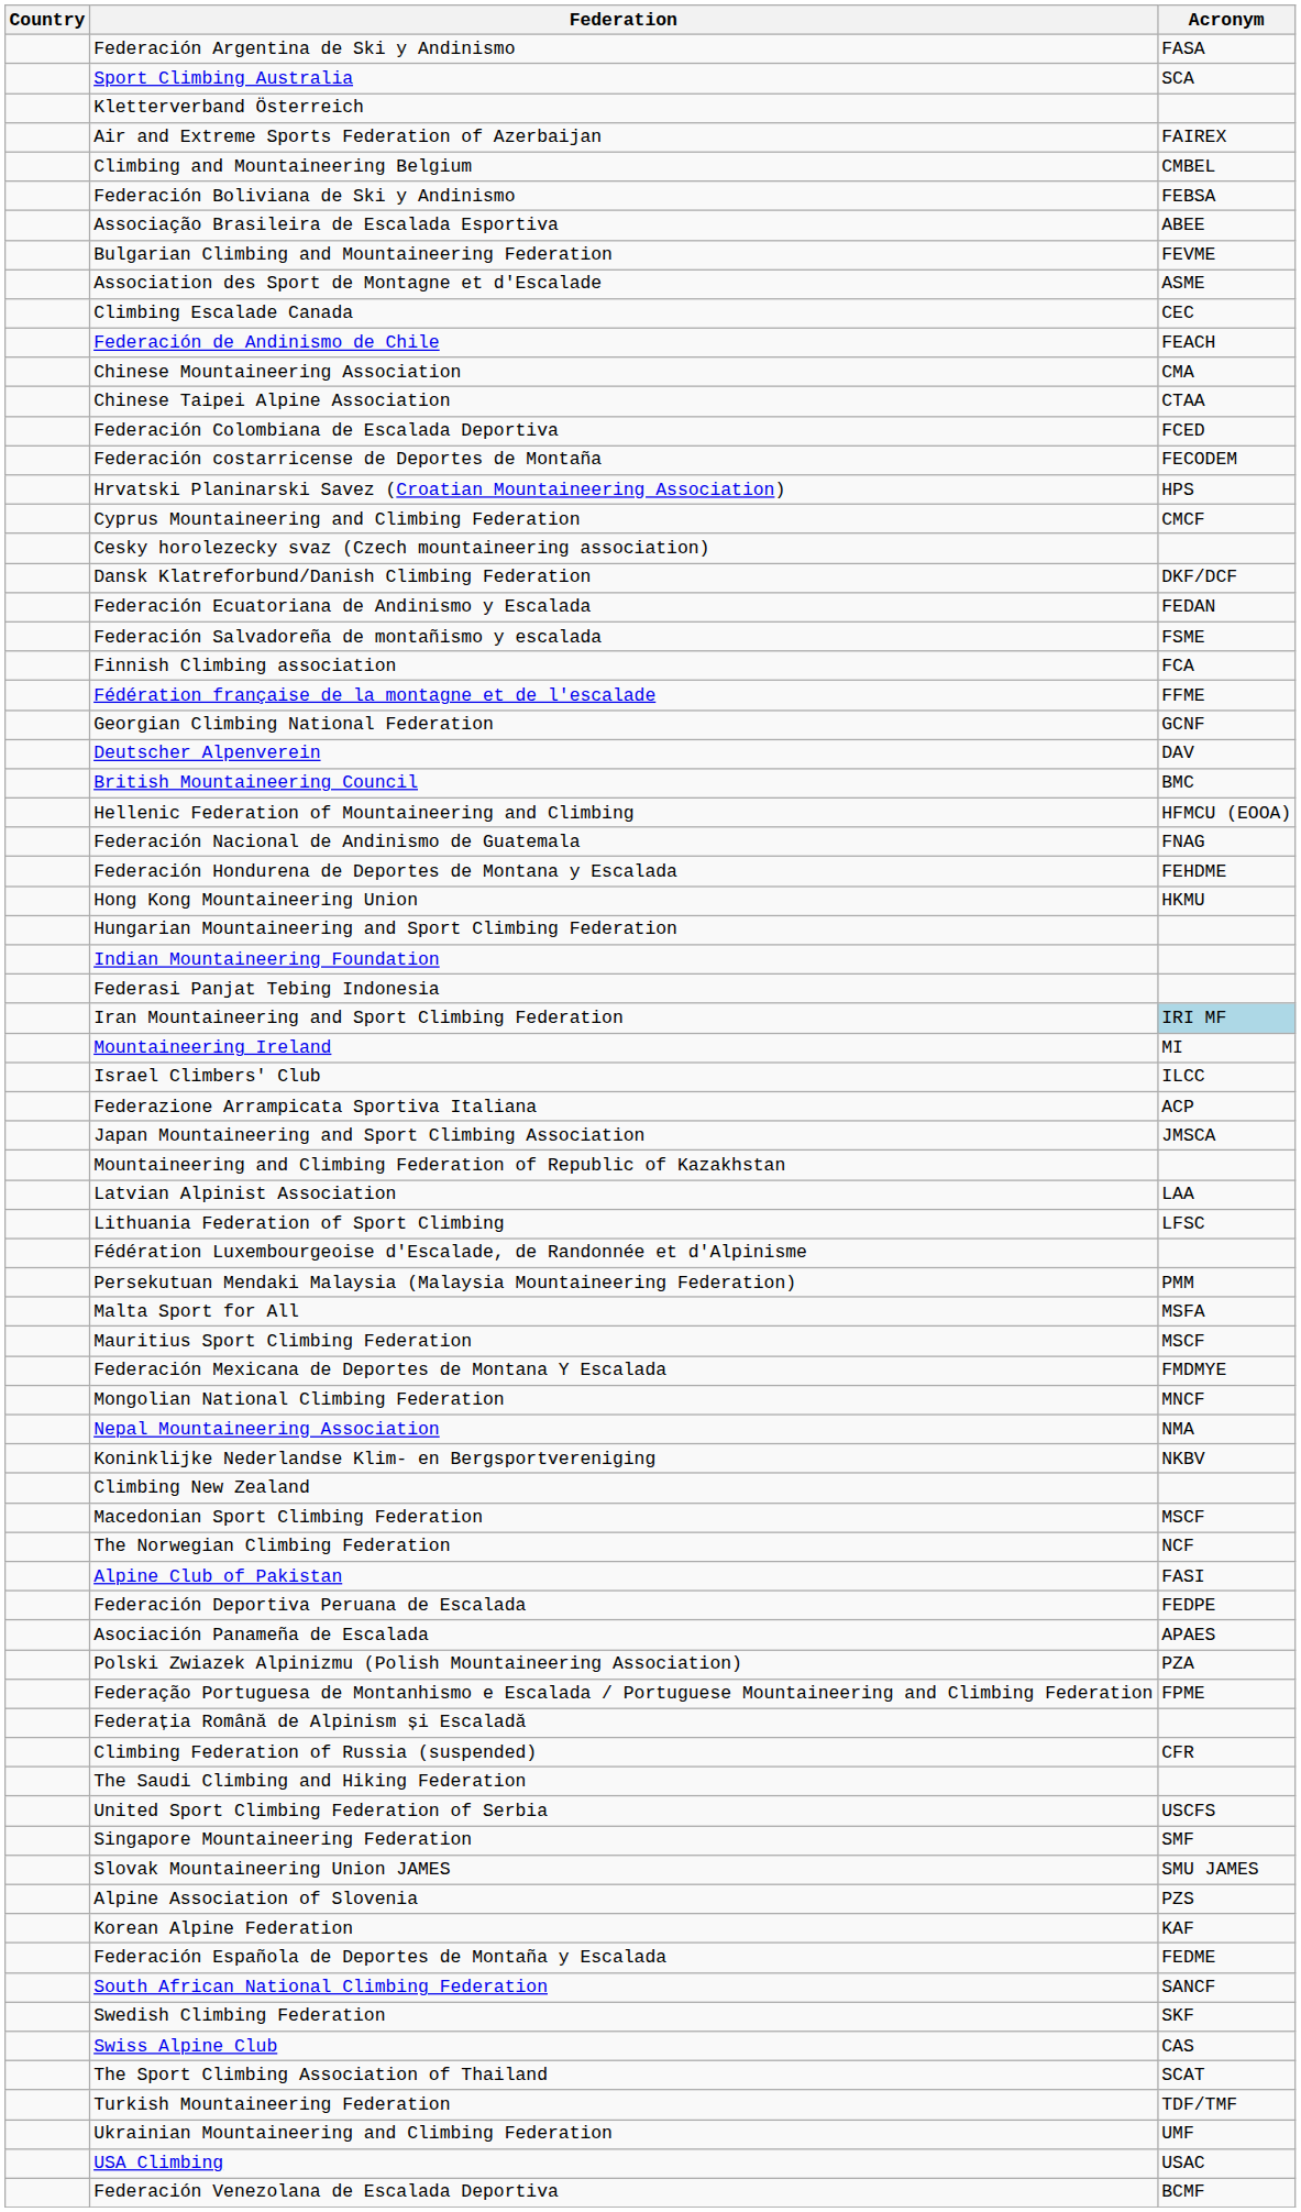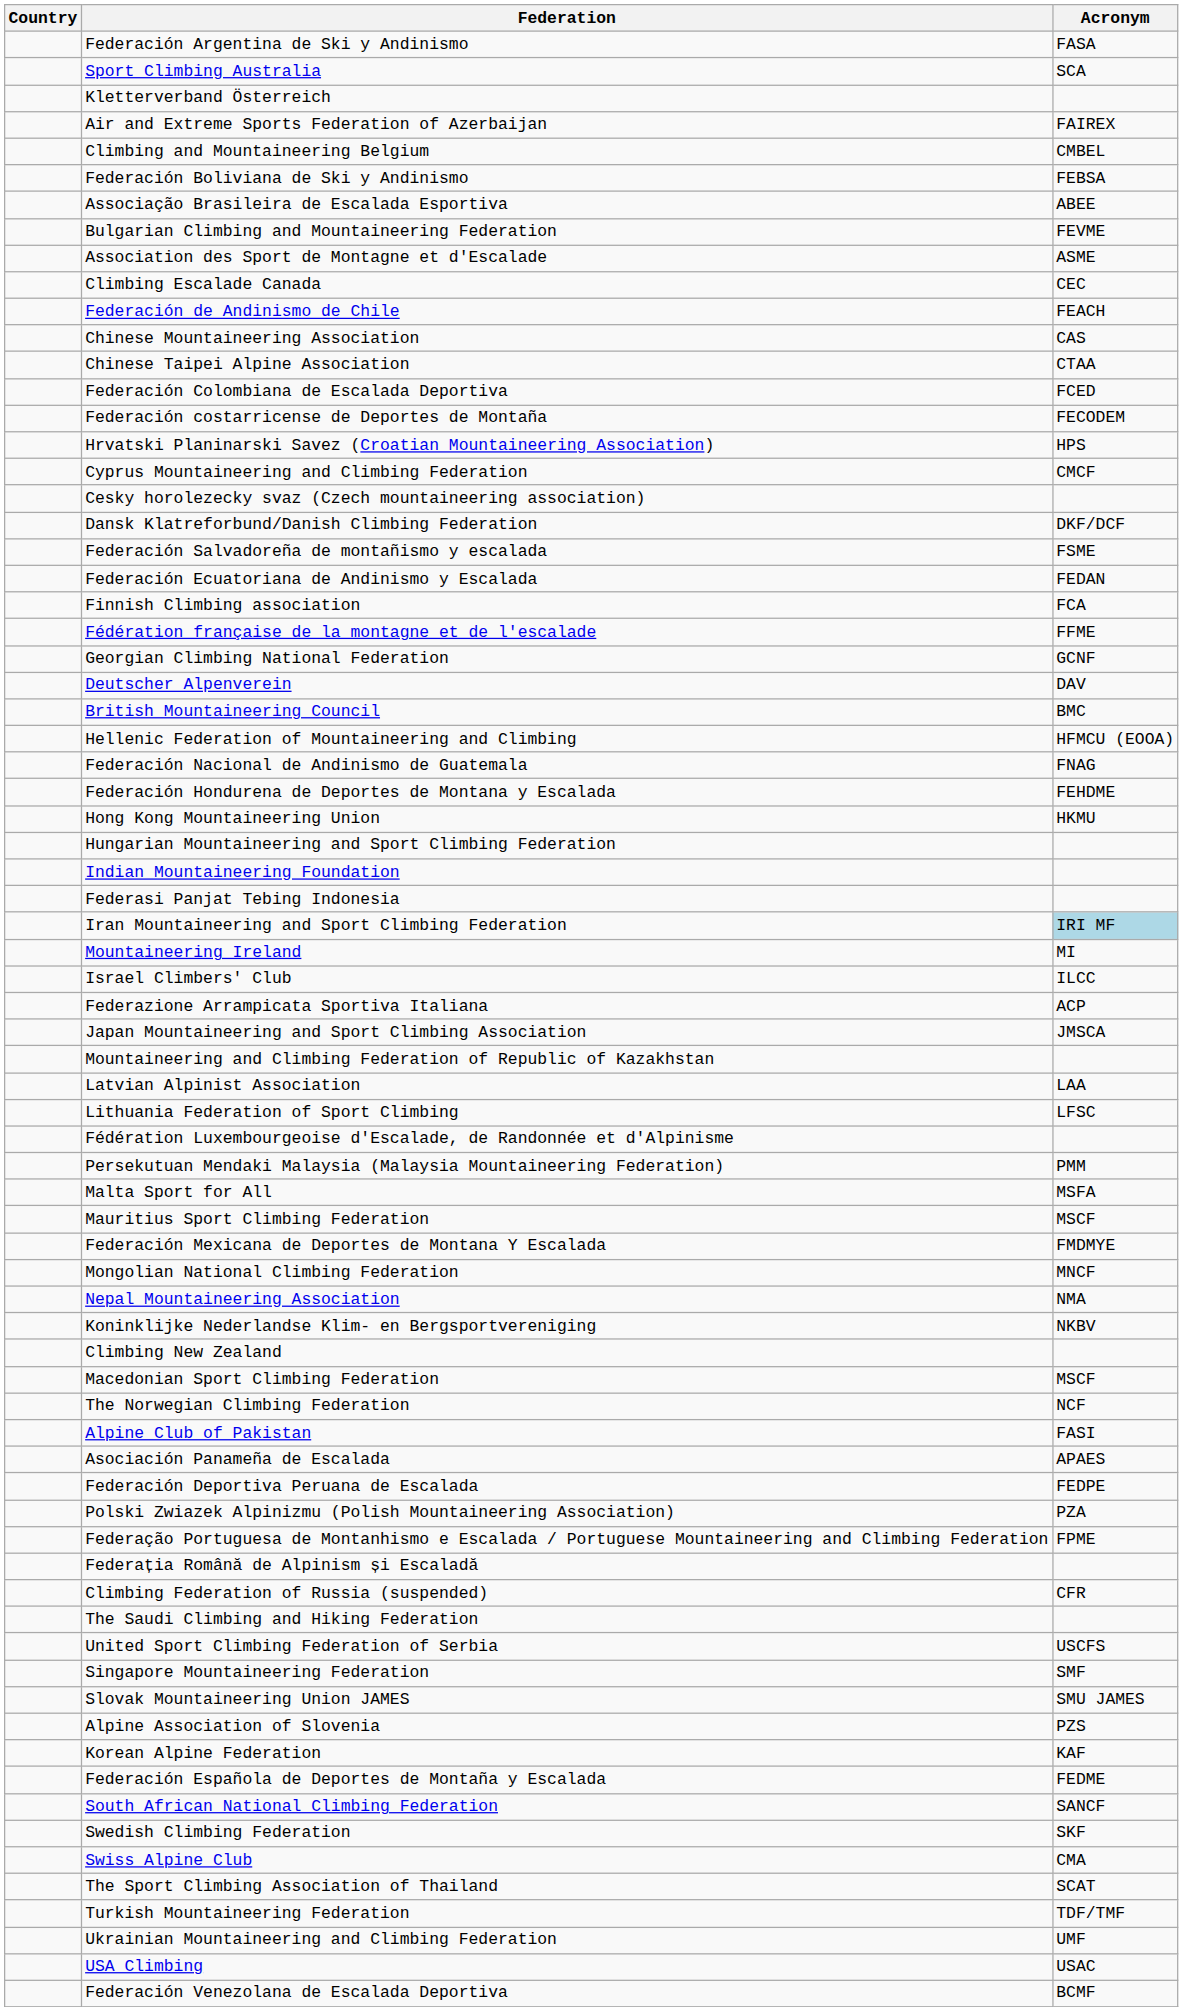 <table class="wikitable">
 <tr>
 <th>Country</th>
 <th>Federation</th>
 <th>Acronym</th>
 </tr>
 <tr>
 <td></td>
 <td>Federación Argentina de Ski y Andinismo</td>
 <td>FASA</td>
 </tr>
 <tr>
 <td></td>
 <td><a href='#'>Sport Climbing Australia</a></td>
 <td>SCA</td>
 </tr>
 <tr>
 <td></td>
 <td>Kletterverband Österreich</td>
 <td></td>
 </tr>
 <tr>
 <td></td>
 <td>Air and Extreme Sports Federation of Azerbaijan</td>
 <td>FAIREX</td>
 </tr>
 <tr>
 <td></td>
 <td>Climbing and Mountaineering Belgium</td>
 <td>CMBEL</td>
 </tr>
 <tr>
 <td></td>
 <td>Federación Boliviana de Ski y Andinismo</td>
 <td>FEBSA</td>
 </tr>
 <tr>
 <td></td>
 <td>Associação Brasileira de Escalada Esportiva</td>
 <td>ABEE</td>
 </tr>
 <tr>
 <td></td>
 <td>Bulgarian Climbing and Mountaineering Federation</td>
 <td>FEVME</td>
 </tr>
 <tr>
 <td></td>
 <td>Association des Sport de Montagne et d'Escalade</td>
 <td>ASME</td>
 </tr>
 <tr>
 <td></td>
 <td>Climbing Escalade Canada</td>
 <td>CEC</td>
 </tr>
 <tr>
 <td></td>
 <td><a href='#'>Federación de Andinismo de Chile</a></td>
 <td>FEACH</td>
 </tr>
 <tr>
 <td></td>
 <td>Chinese Mountaineering Association</td>
-<td>CMA</td>
+<td>CAS</td>
 </tr>
 <tr>
 <td></td>
 <td>Chinese Taipei Alpine Association</td>
 <td>CTAA</td>
 </tr>
 <tr>
 <td></td>
 <td>Federación Colombiana de Escalada Deportiva</td>
 <td>FCED</td>
 </tr>
 <tr>
 <td></td>
 <td>Federación costarricense de Deportes de Montaña</td>
 <td>FECODEM</td>
 </tr>
 <tr>
 <td></td>
 <td>Hrvatski Planinarski Savez (<a href='#'>Croatian Mountaineering Association</a>)</td>
 <td>HPS</td>
 </tr>
 <tr>
 <td></td>
 <td>Cyprus Mountaineering and Climbing Federation</td>
 <td>CMCF</td>
 </tr>
 <tr>
 <td></td>
 <td>Cesky horolezecky svaz (Czech mountaineering association)</td>
 <td></td>
 </tr>
 <tr>
 <td></td>
 <td>Dansk Klatreforbund/Danish Climbing Federation</td>
 <td>DKF/DCF</td>
 </tr>
 <tr>
 <td></td>
-<td>Federación Ecuatoriana de Andinismo y Escalada</td>
-<td>FEDAN</td>
+<td>Federación Salvadoreña de montañismo y escalada</td>
+<td>FSME</td>
 </tr>
 <tr>
 <td></td>
-<td>Federación Salvadoreña de montañismo y escalada</td>
-<td>FSME</td>
+<td>Federación Ecuatoriana de Andinismo y Escalada</td>
+<td>FEDAN</td>
 </tr>
 <tr>
 <td></td>
 <td>Finnish Climbing association</td>
 <td>FCA</td>
 </tr>
 <tr>
 <td></td>
 <td><a href='#'>Fédération française de la montagne et de l'escalade</a></td>
 <td>FFME</td>
 </tr>
 <tr>
 <td></td>
 <td>Georgian Climbing National Federation</td>
 <td>GCNF</td>
 </tr>
 <tr>
 <td></td>
 <td><a href='#'>Deutscher Alpenverein</a></td>
 <td>DAV</td>
 </tr>
 <tr>
 <td></td>
 <td><a href='#'>British Mountaineering Council</a></td>
 <td>BMC</td>
 </tr>
 <tr>
 <td></td>
 <td>Hellenic Federation of Mountaineering and Climbing</td>
 <td>HFMCU (EOOA)</td>
 </tr>
 <tr>
 <td></td>
 <td>Federación Nacional de Andinismo de Guatemala</td>
 <td>FNAG</td>
 </tr>
 <tr>
 <td></td>
 <td>Federación Hondurena de Deportes de Montana y Escalada</td>
 <td>FEHDME</td>
 </tr>
 <tr>
 <td></td>
 <td>Hong Kong Mountaineering Union</td>
 <td>HKMU</td>
 </tr>
 <tr>
 <td></td>
 <td>Hungarian Mountaineering and Sport Climbing Federation</td>
 <td></td>
 </tr>
 <tr>
 <td></td>
 <td><a href='#'>Indian Mountaineering Foundation</a></td>
 <td></td>
 </tr>
 <tr>
 <td></td>
 <td>Federasi Panjat Tebing Indonesia</td>
 <td></td>
 </tr>
 <tr>
 <td></td>
 <td>Iran Mountaineering and Sport Climbing Federation</td>
 <td style="background: lightblue;">IRI MF</td>
 </tr>
 <tr>
 <td></td>
 <td><a href='#'>Mountaineering Ireland</a></td>
 <td>MI</td>
 </tr>
 <tr>
 <td></td>
 <td>Israel Climbers' Club</td>
 <td>ILCC</td>
 </tr>
 <tr>
 <td></td>
 <td>Federazione Arrampicata Sportiva Italiana</td>
 <td>ACP</td>
 </tr>
 <tr>
 <td></td>
 <td>Japan Mountaineering and Sport Climbing Association</td>
 <td>JMSCA</td>
 </tr>
 <tr>
 <td></td>
 <td>Mountaineering and Climbing Federation of Republic of Kazakhstan</td>
 <td></td>
 </tr>
 <tr>
 <td></td>
 <td>Latvian Alpinist Association</td>
 <td>LAA</td>
 </tr>
 <tr>
 <td></td>
 <td>Lithuania Federation of Sport Climbing</td>
 <td>LFSC</td>
 </tr>
 <tr>
 <td></td>
 <td>Fédération Luxembourgeoise d'Escalade, de Randonnée et d'Alpinisme</td>
 <td></td>
 </tr>
 <tr>
 <td></td>
 <td>Persekutuan Mendaki Malaysia (Malaysia Mountaineering Federation)</td>
 <td>PMM</td>
 </tr>
 <tr>
 <td></td>
 <td>Malta Sport for All</td>
 <td>MSFA</td>
 </tr>
 <tr>
 <td></td>
 <td>Mauritius Sport Climbing Federation</td>
 <td>MSCF</td>
 </tr>
 <tr>
 <td></td>
 <td>Federación Mexicana de Deportes de Montana Y Escalada</td>
 <td>FMDMYE</td>
 </tr>
 <tr>
 <td></td>
 <td>Mongolian National Climbing Federation</td>
 <td>MNCF</td>
 </tr>
 <tr>
 <td></td>
 <td><a href='#'>Nepal Mountaineering Association</a></td>
 <td>NMA</td>
 </tr>
 <tr>
 <td></td>
 <td>Koninklijke Nederlandse Klim- en Bergsportvereniging</td>
 <td>NKBV</td>
 </tr>
 <tr>
 <td></td>
 <td>Climbing New Zealand</td>
 <td></td>
 </tr>
 <tr>
 <td></td>
 <td>Macedonian Sport Climbing Federation</td>
 <td>MSCF</td>
 </tr>
 <tr>
 <td></td>
 <td>The Norwegian Climbing Federation</td>
 <td>NCF</td>
 </tr>
 <tr>
 <td></td>
 <td><a href='#'>Alpine Club of Pakistan</a></td>
 <td>FASI</td>
 </tr>
 <tr>
 <td></td>
-<td>Federación Deportiva Peruana de Escalada</td>
-<td>FEDPE</td>
+<td>Asociación Panameña de Escalada</td>
+<td>APAES</td>
 </tr>
 <tr>
 <td></td>
-<td>Asociación Panameña de Escalada</td>
-<td>APAES</td>
+<td>Federación Deportiva Peruana de Escalada</td>
+<td>FEDPE</td>
 </tr>
 <tr>
 <td></td>
 <td>Polski Zwiazek Alpinizmu (Polish Mountaineering Association)</td>
 <td>PZA</td>
 </tr>
 <tr>
 <td></td>
 <td>Federação Portuguesa de Montanhismo e Escalada / Portuguese Mountaineering and Climbing Federation</td>
 <td>FPME</td>
 </tr>
 <tr>
 <td></td>
 <td>Federația Română de Alpinism și Escaladă</td>
 <td></td>
 </tr>
 <tr>
 <td></td>
 <td>Climbing Federation of Russia (suspended)</td>
 <td>CFR</td>
 </tr>
 <tr>
 <td></td>
 <td>The Saudi Climbing and Hiking Federation</td>
 <td></td>
 </tr>
 <tr>
 <td></td>
 <td>United Sport Climbing Federation of Serbia</td>
 <td>USCFS</td>
 </tr>
 <tr>
 <td></td>
 <td>Singapore Mountaineering Federation</td>
 <td>SMF</td>
 </tr>
 <tr>
 <td></td>
 <td>Slovak Mountaineering Union JAMES</td>
 <td>SMU JAMES</td>
 </tr>
 <tr>
 <td></td>
 <td>Alpine Association of Slovenia</td>
 <td>PZS</td>
 </tr>
 <tr>
 <td></td>
 <td>Korean Alpine Federation</td>
 <td>KAF</td>
 </tr>
 <tr>
 <td></td>
 <td>Federación Española de Deportes de Montaña y Escalada</td>
 <td>FEDME</td>
 </tr>
 <tr>
 <td></td>
 <td><a href='#'>South African National Climbing Federation</a></td>
 <td>SANCF</td>
 </tr>
 <tr>
 <td></td>
 <td>Swedish Climbing Federation</td>
 <td>SKF</td>
 </tr>
 <tr>
 <td></td>
 <td><a href='#'>Swiss Alpine Club</a></td>
-<td>CAS</td>
+<td>CMA</td>
 </tr>
 <tr>
 <td></td>
 <td>The Sport Climbing Association of Thailand</td>
 <td>SCAT</td>
 </tr>
 <tr>
 <td></td>
 <td>Turkish Mountaineering Federation</td>
 <td>TDF/TMF</td>
 </tr>
 <tr>
 <td></td>
 <td>Ukrainian Mountaineering and Climbing Federation</td>
 <td>UMF</td>
 </tr>
 <tr>
 <td></td>
 <td><a href='#'>USA Climbing</a></td>
 <td>USAC</td>
 </tr>
 <tr>
 <td></td>
 <td>Federación Venezolana de Escalada Deportiva</td>
 <td>BCMF</td>
 </tr>
 </table>
